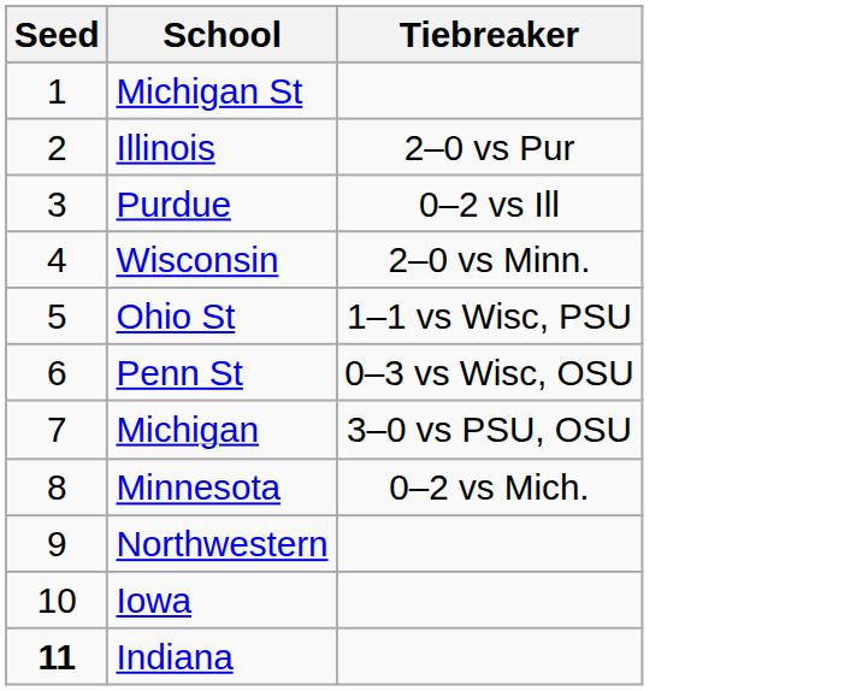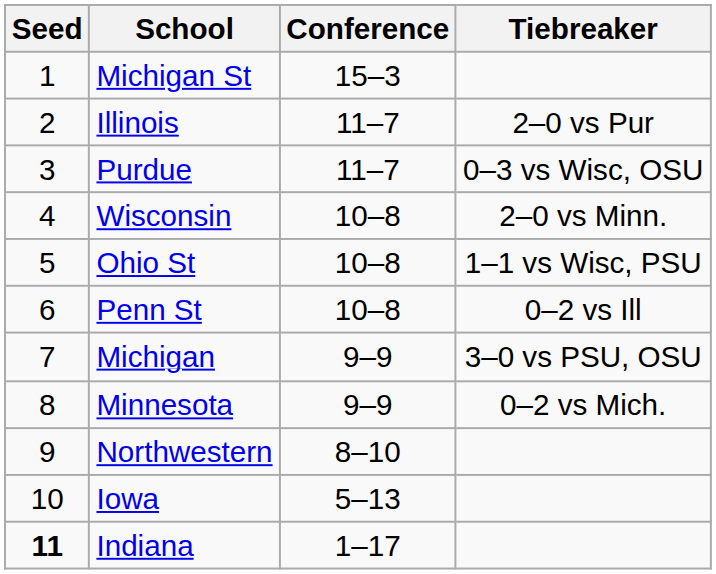 <table class="wikitable" style="font-size: 95%; text-align:center;">
 <tr>
 <th>Seed</th>
 <th>School</th>
+<th>Conference</th>
 <th>Tiebreaker</th>
 </tr>
 <tr>
 <td>1</td>
 <td align=left><a href='#'>Michigan St</a></td>
+<td>15–3</td>
 <td></td>
 </tr>
 <tr>
 <td>2</td>
 <td align=left><a href='#'>Illinois</a></td>
+<td>11–7</td>
 <td>2–0 vs Pur</td>
 </tr>
 <tr>
 <td>3</td>
 <td align=left><a href='#'>Purdue</a></td>
-<td>0–2 vs Ill</td>
+<td>11–7</td>
+<td>0–3 vs Wisc, OSU</td>
 </tr>
 <tr>
 <td>4</td>
 <td align=left><a href='#'>Wisconsin</a></td>
+<td>10–8</td>
 <td>2–0 vs Minn.</td>
 </tr>
 <tr>
 <td>5</td>
 <td align=left><a href='#'>Ohio St</a></td>
+<td>10–8</td>
 <td>1–1 vs Wisc, PSU</td>
 </tr>
 <tr>
 <td>6</td>
 <td align=left><a href='#'>Penn St</a></td>
-<td>0–3 vs Wisc, OSU</td>
+<td>10–8</td>
+<td>0–2 vs Ill</td>
 </tr>
 <tr>
 <td>7</td>
 <td align=left><a href='#'>Michigan</a></td>
+<td>9–9</td>
 <td>3–0 vs PSU, OSU</td>
 </tr>
 <tr>
 <td>8</td>
 <td align=left><a href='#'>Minnesota</a></td>
+<td>9–9</td>
 <td>0–2 vs Mich.</td>
 </tr>
 <tr>
 <td>9</td>
 <td align=left><a href='#'>Northwestern</a></td>
+<td>8–10</td>
 <td></td>
 </tr>
 <tr>
 <td>10</td>
 <td align=left><a href='#'>Iowa</a></td>
+<td>5–13</td>
 <td></td>
 </tr>
 <tr>
 <td><strong>11</strong></td>
 <td align=left><a href='#'>Indiana</a></td>
+<td>1–17</td>
 <td></td>
 </tr>
 </table>
